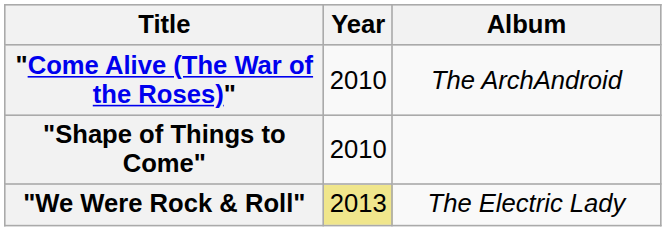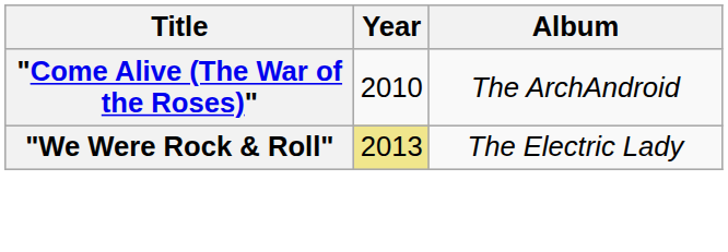 <table class="wikitable plainrowheaders" style="text-align:center;">
 <tr>
 <th scope="col" style="width:12em;">Title</th>
 <th scope="col" style="width:1em;">Year</th>
 <th scope="col" style="width:10em;">Album</th>
 </tr>
 <tr>
 <th scope="row">"<a href='#'>Come Alive (The War of the Roses)</a>"</th>
 <td>2010</td>
 <td><em>The ArchAndroid</em></td>
 </tr>
 <tr>
-<th scope="row">"Shape of Things to Come"</th>
-<td>2010</td>
-<td></td>
-</tr>
-<tr>
 <th scope="row">"We Were Rock & Roll"</th>
 <td style="background: khaki;">2013</td>
 <td><em>The Electric Lady</em></td>
 </tr>
 </table>
